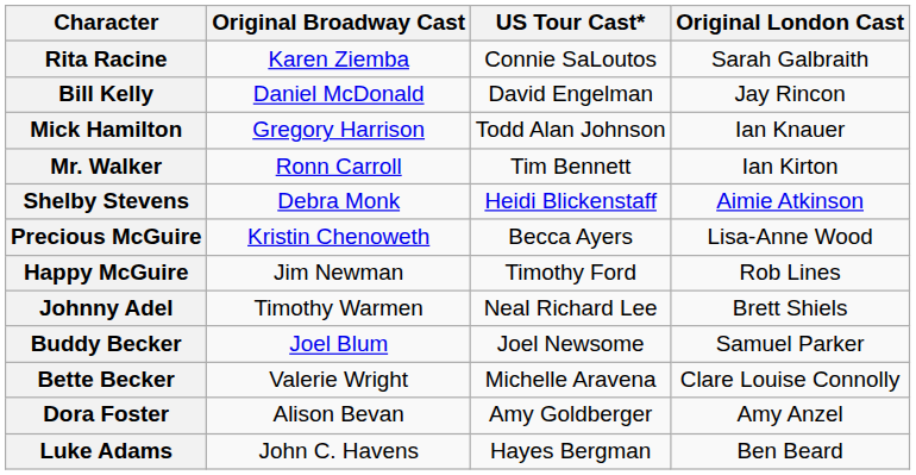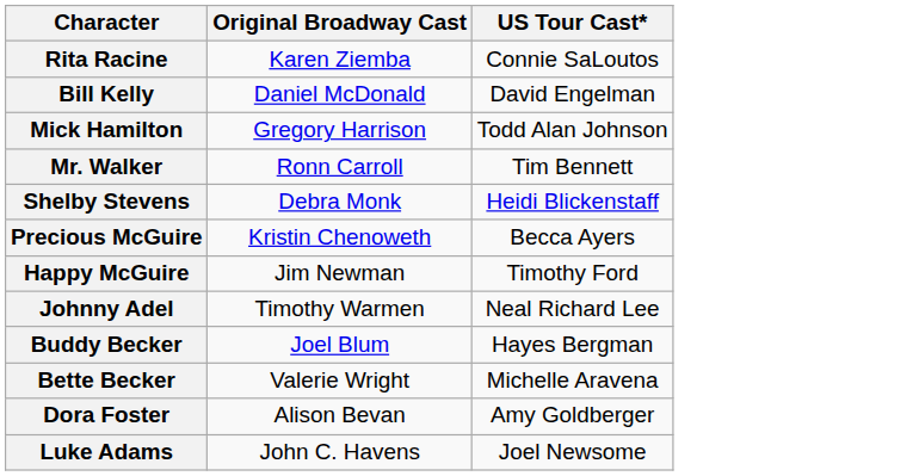 <table class="wikitable" style="text-align:center;">
 <tr>
 <th>Character</th>
 <th>Original Broadway Cast</th>
 <th>US Tour Cast*</th>
-<th>Original London Cast</th>
 </tr>
 <tr>
 <th scope="row">Rita Racine</th>
 <td><a href='#'>Karen Ziemba</a></td>
 <td>Connie SaLoutos</td>
-<td>Sarah Galbraith</td>
 </tr>
 <tr>
 <th scope="row">Bill Kelly</th>
 <td><a href='#'>Daniel McDonald</a></td>
 <td>David Engelman</td>
-<td>Jay Rincon</td>
 </tr>
 <tr>
 <th scope="row">Mick Hamilton</th>
 <td><a href='#'>Gregory Harrison</a></td>
 <td>Todd Alan Johnson</td>
-<td>Ian Knauer</td>
 </tr>
 <tr>
 <th scope="row">Mr. Walker</th>
 <td><a href='#'>Ronn Carroll</a></td>
 <td>Tim Bennett</td>
-<td>Ian Kirton</td>
 </tr>
 <tr>
 <th scope="row">Shelby Stevens</th>
 <td><a href='#'>Debra Monk</a></td>
 <td><a href='#'>Heidi Blickenstaff</a></td>
-<td><a href='#'>Aimie Atkinson</a></td>
 </tr>
 <tr>
 <th scope="row">Precious McGuire</th>
 <td><a href='#'>Kristin Chenoweth</a></td>
 <td>Becca Ayers</td>
-<td>Lisa-Anne Wood</td>
 </tr>
 <tr>
 <th scope="row">Happy McGuire</th>
 <td>Jim Newman</td>
 <td>Timothy Ford</td>
-<td>Rob Lines</td>
 </tr>
 <tr>
 <th scope="row">Johnny Adel</th>
 <td>Timothy Warmen</td>
 <td>Neal Richard Lee</td>
-<td>Brett Shiels</td>
 </tr>
 <tr>
 <th scope="row">Buddy Becker</th>
 <td><a href='#'>Joel Blum</a></td>
-<td>Joel Newsome</td>
-<td>Samuel Parker</td>
+<td>Hayes Bergman</td>
 </tr>
 <tr>
 <th scope="row">Bette Becker</th>
 <td>Valerie Wright</td>
 <td>Michelle Aravena</td>
-<td>Clare Louise Connolly</td>
 </tr>
 <tr>
 <th scope="row">Dora Foster</th>
 <td>Alison Bevan</td>
 <td>Amy Goldberger</td>
-<td>Amy Anzel</td>
 </tr>
 <tr>
 <th scope="row">Luke Adams</th>
 <td>John C. Havens</td>
-<td>Hayes Bergman</td>
-<td>Ben Beard</td>
+<td>Joel Newsome</td>
 </tr>
 </table>
